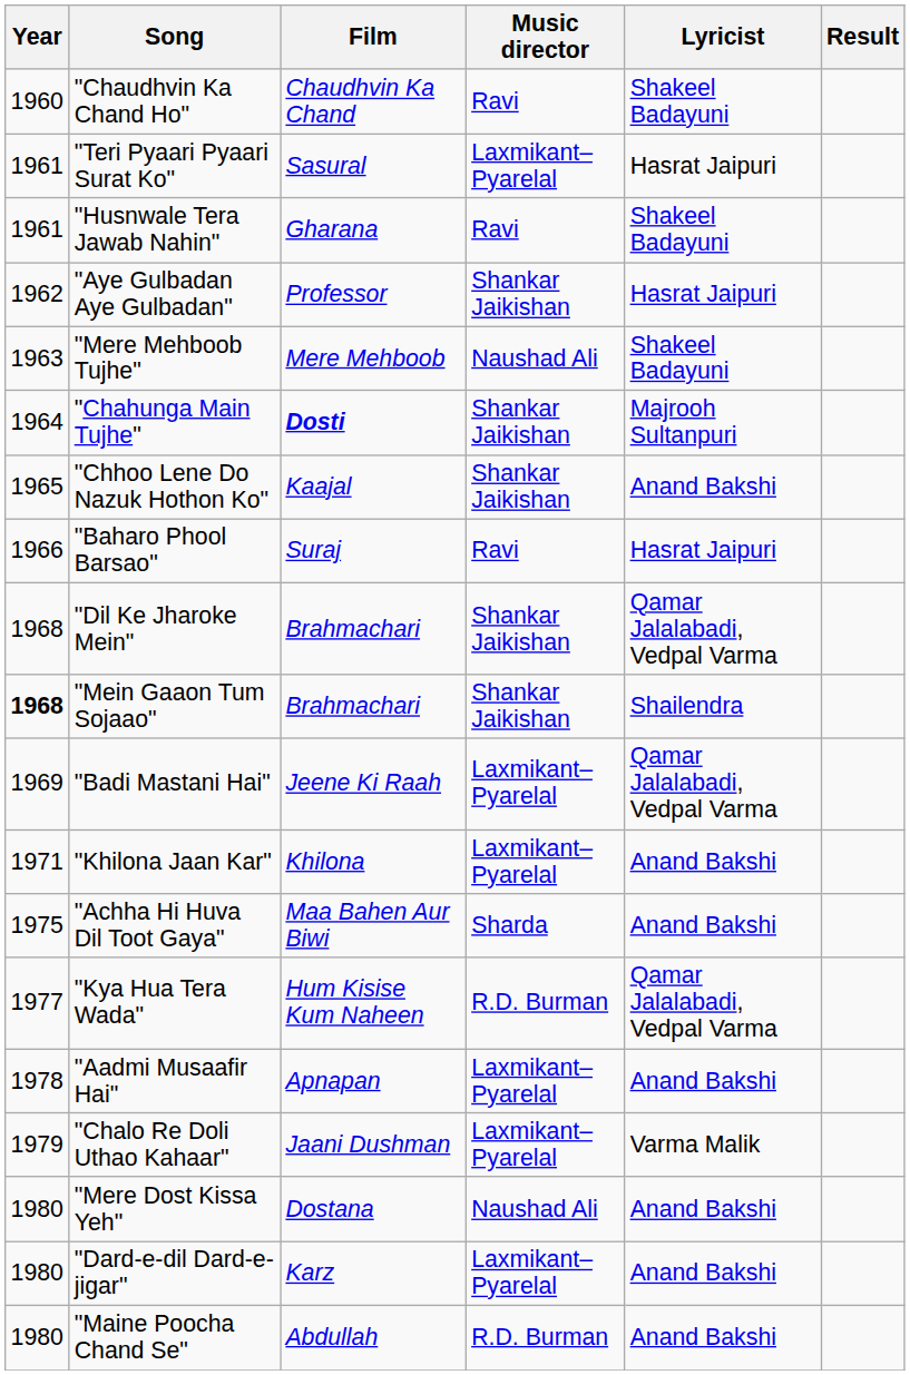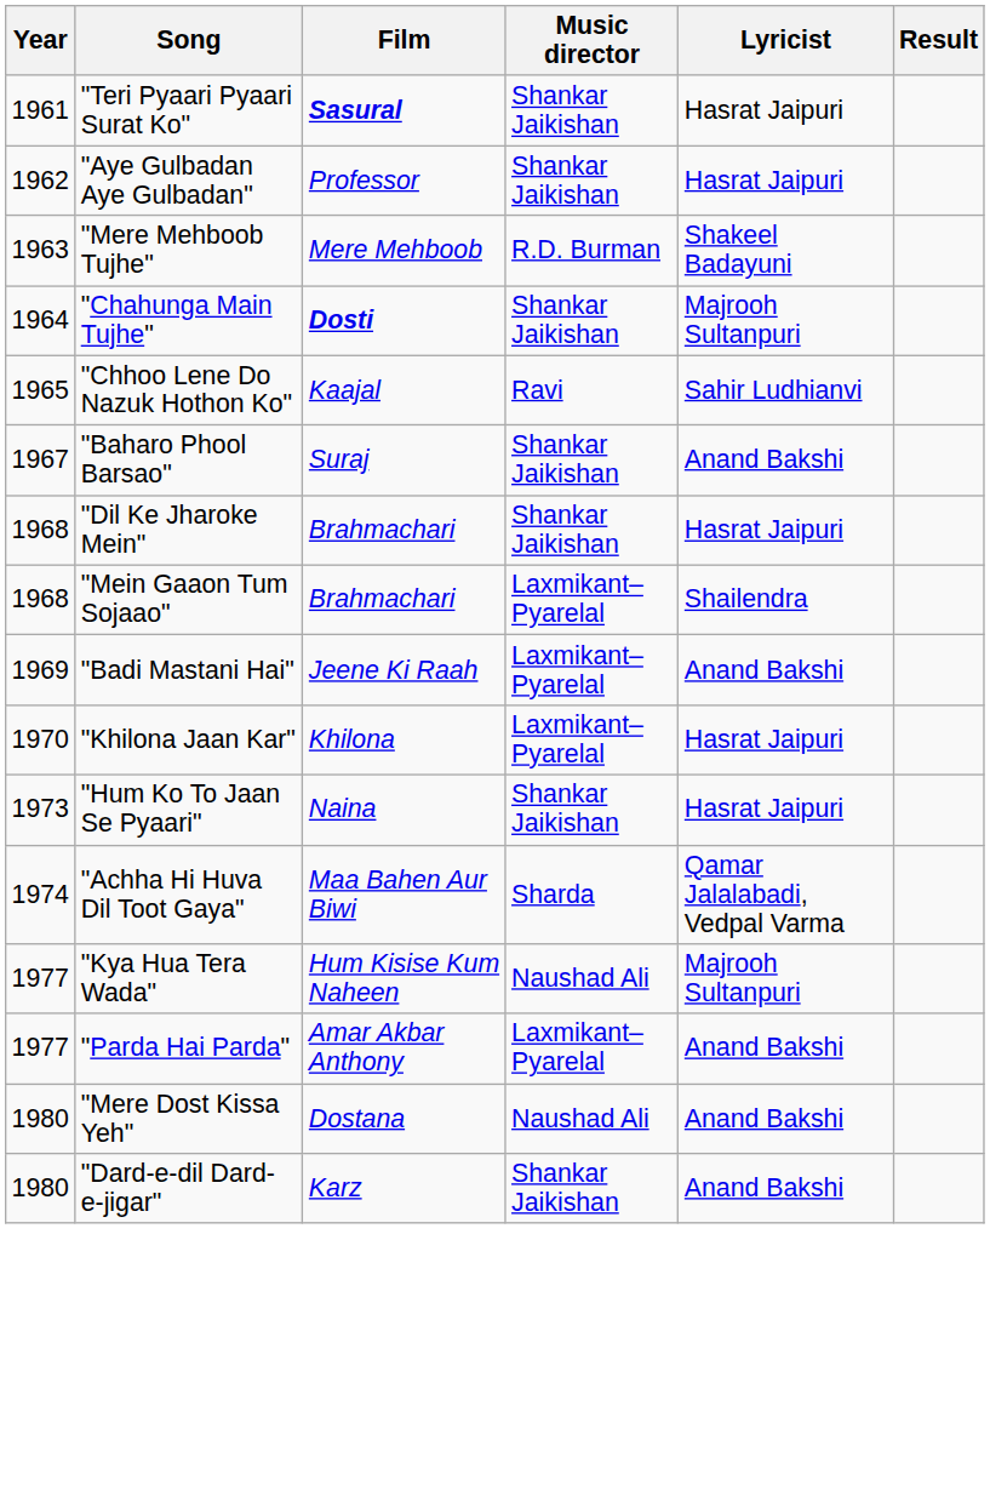 <table class="wikitable sortable">
 <tr>
 <th>Year</th>
 <th>Song</th>
 <th>Film</th>
 <th>Music director</th>
 <th>Lyricist</th>
 <th>Result</th>
 </tr>
 <tr>
-<td>1960</td>
-<td>"Chaudhvin Ka Chand Ho"</td>
-<td><em><a href='#'>Chaudhvin Ka Chand</a></em></td>
-<td><a href='#'>Ravi</a></td>
-<td><a href='#'>Shakeel Badayuni</a></td>
-<td></td>
-</tr>
-<tr>
 <td>1961</td>
 <td>"Teri Pyaari Pyaari Surat Ko"</td>
-<td><em><a href='#'>Sasural</a></em></td>
-<td><a href='#'>Laxmikant–Pyarelal</a></td>
+<td><strong><em><a href='#'>Sasural</a></em></strong></td>
+<td><a href='#'>Shankar Jaikishan</a></td>
 <td>Hasrat Jaipuri</td>
-<td></td>
-</tr>
-<tr>
-<td>1961</td>
-<td>"Husnwale Tera Jawab Nahin"</td>
-<td><em><a href='#'>Gharana</a></em></td>
-<td><a href='#'>Ravi</a></td>
-<td><a href='#'>Shakeel Badayuni</a></td>
 <td></td>
 </tr>
 <tr>
 <td>1962</td>
 <td>"Aye Gulbadan Aye Gulbadan"</td>
 <td><em><a href='#'>Professor</a></em></td>
 <td><a href='#'>Shankar Jaikishan</a></td>
 <td><a href='#'>Hasrat Jaipuri</a></td>
 <td></td>
 </tr>
 <tr>
 <td>1963</td>
 <td>"Mere Mehboob Tujhe"</td>
 <td><em><a href='#'>Mere Mehboob</a></em></td>
-<td><a href='#'>Naushad Ali</a></td>
+<td><a href='#'>R.D. Burman</a></td>
 <td><a href='#'>Shakeel Badayuni</a></td>
 <td></td>
 </tr>
 <tr>
 <td>1964</td>
 <td>"<a href='#'>Chahunga Main Tujhe</a>"</td>
 <td><strong><em><a href='#'>Dosti</a></em></strong></td>
 <td><a href='#'>Shankar Jaikishan</a></td>
 <td><a href='#'>Majrooh Sultanpuri</a></td>
 <td></td>
 </tr>
 <tr>
 <td>1965</td>
 <td>"Chhoo Lene Do Nazuk Hothon Ko"</td>
 <td><em><a href='#'>Kaajal</a></em></td>
-<td><a href='#'>Shankar Jaikishan</a></td>
-<td><a href='#'>Anand Bakshi</a></td>
+<td><a href='#'>Ravi</a></td>
+<td><a href='#'>Sahir Ludhianvi</a></td>
 <td></td>
 </tr>
 <tr>
-<td>1966</td>
+<td>1967</td>
 <td>"Baharo Phool Barsao"</td>
 <td><em><a href='#'>Suraj</a></em></td>
-<td><a href='#'>Ravi</a></td>
-<td><a href='#'>Hasrat Jaipuri</a></td>
+<td><a href='#'>Shankar Jaikishan</a></td>
+<td><a href='#'>Anand Bakshi</a></td>
 <td></td>
 </tr>
 <tr>
 <td>1968</td>
 <td>"Dil Ke Jharoke Mein"</td>
 <td><em><a href='#'>Brahmachari</a></em></td>
 <td><a href='#'>Shankar Jaikishan</a></td>
-<td><a href='#'>Qamar Jalalabadi</a>, Vedpal Varma</td>
+<td><a href='#'>Hasrat Jaipuri</a></td>
 <td></td>
 </tr>
 <tr>
-<td><strong>1968</strong></td>
+<td>1968</td>
 <td>"Mein Gaaon Tum Sojaao"</td>
 <td><em><a href='#'>Brahmachari</a></em></td>
-<td><a href='#'>Shankar Jaikishan</a></td>
+<td><a href='#'>Laxmikant–Pyarelal</a></td>
 <td><a href='#'>Shailendra</a></td>
 <td></td>
 </tr>
 <tr>
 <td>1969</td>
 <td>"Badi Mastani Hai"</td>
 <td><em><a href='#'>Jeene Ki Raah</a></em></td>
 <td><a href='#'>Laxmikant–Pyarelal</a></td>
-<td><a href='#'>Qamar Jalalabadi</a>, Vedpal Varma</td>
-<td></td>
-</tr>
-<tr>
-<td>1971</td>
-<td>"Khilona Jaan Kar"</td>
-<td><em><a href='#'>Khilona</a></em></td>
-<td><a href='#'>Laxmikant–Pyarelal</a></td>
 <td><a href='#'>Anand Bakshi</a></td>
 <td></td>
 </tr>
 <tr>
-<td>1975</td>
+<td>1970</td>
+<td>"Khilona Jaan Kar"</td>
+<td><em><a href='#'>Khilona</a></em></td>
+<td><a href='#'>Laxmikant–Pyarelal</a></td>
+<td><a href='#'>Hasrat Jaipuri</a></td>
+<td></td>
+</tr>
+<tr>
+<td>1973</td>
+<td>"Hum Ko To Jaan Se Pyaari"</td>
+<td><em><a href='#'>Naina</a></em></td>
+<td><a href='#'>Shankar Jaikishan</a></td>
+<td><a href='#'>Hasrat Jaipuri</a></td>
+<td></td>
+</tr>
+<tr>
+<td>1974</td>
 <td>"Achha Hi Huva Dil Toot Gaya"</td>
 <td><em><a href='#'>Maa Bahen Aur Biwi</a></em></td>
 <td><a href='#'>Sharda</a></td>
-<td><a href='#'>Anand Bakshi</a></td>
+<td><a href='#'>Qamar Jalalabadi</a>, Vedpal Varma</td>
 <td></td>
 </tr>
 <tr>
 <td>1977</td>
 <td>"Kya Hua Tera Wada"</td>
 <td><em><a href='#'>Hum Kisise Kum Naheen</a></em></td>
-<td><a href='#'>R.D. Burman</a></td>
-<td><a href='#'>Qamar Jalalabadi</a>, Vedpal Varma</td>
+<td><a href='#'>Naushad Ali</a></td>
+<td><a href='#'>Majrooh Sultanpuri</a></td>
 <td></td>
 </tr>
 <tr>
-<td>1978</td>
-<td>"Aadmi Musaafir Hai"</td>
-<td><em><a href='#'>Apnapan</a></em></td>
+<td>1977</td>
+<td>"<a href='#'>Parda Hai Parda</a>"</td>
+<td><em><a href='#'>Amar Akbar Anthony</a></em></td>
 <td><a href='#'>Laxmikant–Pyarelal</a></td>
 <td><a href='#'>Anand Bakshi</a></td>
-<td></td>
-</tr>
-<tr>
-<td>1979</td>
-<td>"Chalo Re Doli Uthao Kahaar"</td>
-<td><em><a href='#'>Jaani Dushman</a></em></td>
-<td><a href='#'>Laxmikant–Pyarelal</a></td>
-<td>Varma Malik</td>
 <td></td>
 </tr>
 <tr>
 <td>1980</td>
 <td>"Mere Dost Kissa Yeh"</td>
 <td><em><a href='#'>Dostana</a></em></td>
 <td><a href='#'>Naushad Ali</a></td>
 <td><a href='#'>Anand Bakshi</a></td>
 <td></td>
 </tr>
 <tr>
 <td>1980</td>
 <td>"Dard-e-dil Dard-e-jigar"</td>
 <td><em><a href='#'>Karz</a></em></td>
-<td><a href='#'>Laxmikant–Pyarelal</a></td>
-<td><a href='#'>Anand Bakshi</a></td>
-<td></td>
-</tr>
-<tr>
-<td>1980</td>
-<td>"Maine Poocha Chand Se"</td>
-<td><em><a href='#'>Abdullah</a></em></td>
-<td><a href='#'>R.D. Burman</a></td>
+<td><a href='#'>Shankar Jaikishan</a></td>
 <td><a href='#'>Anand Bakshi</a></td>
 <td></td>
 </tr>
 </table>
